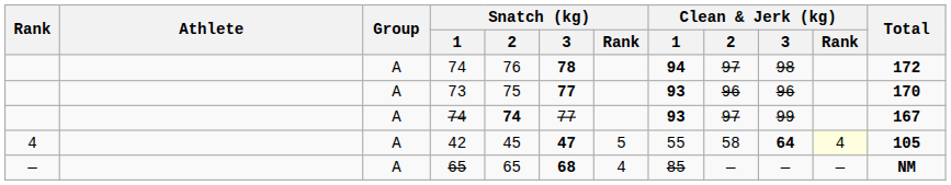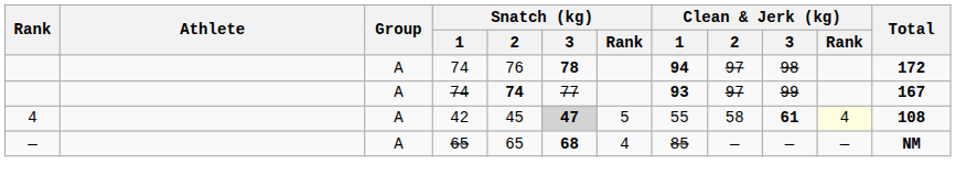 <table class = "wikitable" style="text-align:center;">
 <tr>
 <th rowspan=2 width=40>Rank</th>
 <th rowspan=2 width=250>Athlete</th>
 <th rowspan=2 width=50>Group</th>
 <th colspan=4>Snatch (kg)</th>
 <th colspan=4>Clean & Jerk (kg)</th>
 <th rowspan=2 width=60>Total</th>
 </tr>
 <tr>
 <th width=40>1</th>
 <th width=40>2</th>
 <th width=40>3</th>
 <th width=40>Rank</th>
 <th width=40>1</th>
 <th width=40>2</th>
 <th width=40>3</th>
 <th width=40>Rank</th>
 </tr>
 <tr>
 <td></td>
 <td align=left></td>
 <td>A</td>
 <td>74</td>
 <td>76</td>
 <td><strong>78</strong></td>
 <td></td>
 <td><strong>94</strong></td>
 <td><s>97</s></td>
 <td><s>98</s></td>
 <td></td>
 <td><strong>172</strong></td>
 </tr>
 <tr>
 <td></td>
 <td align=left></td>
 <td>A</td>
-<td>73</td>
-<td>75</td>
-<td><strong>77</strong></td>
-<td></td>
-<td><strong>93</strong></td>
-<td><s>96</s></td>
-<td><s>96</s></td>
-<td></td>
-<td><strong>170</strong></td>
-</tr>
-<tr>
-<td></td>
-<td align=left></td>
-<td>A</td>
 <td><s>74</s></td>
 <td><strong>74</strong></td>
 <td><s>77</s></td>
 <td></td>
 <td><strong>93</strong></td>
 <td><s>97</s></td>
 <td><s>99</s></td>
 <td></td>
 <td><strong>167</strong></td>
 </tr>
 <tr>
 <td>4</td>
 <td align=left></td>
 <td>A</td>
 <td>42</td>
 <td>45</td>
-<td><strong>47</strong></td>
+<td style="background: lightgrey;"><strong>47</strong></td>
 <td>5</td>
 <td>55</td>
 <td>58</td>
-<td><strong>64</strong></td>
+<td><strong>61</strong></td>
 <td style="background: lightyellow;">4</td>
-<td><strong>105</strong></td>
+<td><strong>108</strong></td>
 </tr>
 <tr>
 <td>—</td>
 <td align=left></td>
 <td>A</td>
 <td><s>65</s></td>
 <td>65</td>
 <td><strong>68</strong></td>
 <td>4</td>
 <td><s>85</s></td>
 <td>—</td>
 <td>—</td>
 <td>—</td>
 <td><strong>NM</strong></td>
 </tr>
 </table>
